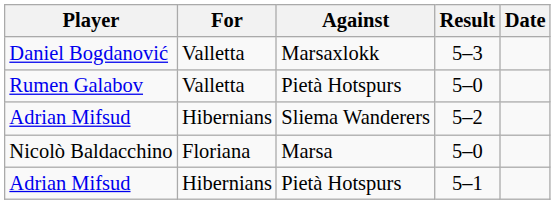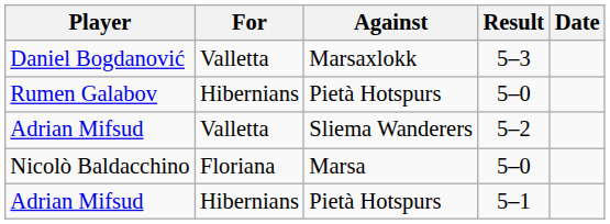 <table class="wikitable">
 <tr>
 <th>Player</th>
 <th>For</th>
 <th>Against</th>
 <th>Result</th>
 <th>Date</th>
 </tr>
 <tr>
 <td> <a href='#'>Daniel Bogdanović</a></td>
 <td>Valletta</td>
 <td>Marsaxlokk</td>
 <td align="center">5–3</td>
 <td></td>
 </tr>
 <tr>
 <td> <a href='#'>Rumen Galabov</a></td>
-<td>Valletta</td>
+<td>Hibernians</td>
 <td>Pietà Hotspurs</td>
 <td align="center">5–0</td>
 <td></td>
 </tr>
 <tr>
 <td> <a href='#'>Adrian Mifsud</a></td>
-<td>Hibernians</td>
+<td>Valletta</td>
 <td>Sliema Wanderers</td>
 <td align="center">5–2</td>
 <td></td>
 </tr>
 <tr>
 <td> Nicolò Baldacchino</td>
 <td>Floriana</td>
 <td>Marsa</td>
 <td align="center">5–0</td>
 <td></td>
 </tr>
 <tr>
 <td> <a href='#'>Adrian Mifsud</a></td>
 <td>Hibernians</td>
 <td>Pietà Hotspurs</td>
 <td align="center">5–1</td>
 <td></td>
 </tr>
 </table>
